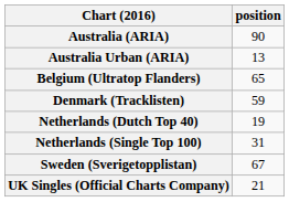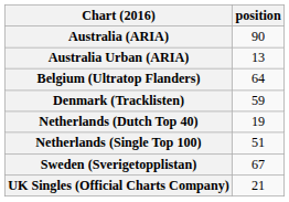 <table class="wikitable plainrowheaders sortable" style="text-align:center">
 <tr>
 <th scope="col">Chart (2016)</th>
 <th scope="col">position</th>
 </tr>
 <tr>
 <th scope="row">Australia (ARIA)</th>
 <td>90</td>
 </tr>
 <tr>
 <th scope="row">Australia Urban (ARIA)</th>
 <td>13</td>
 </tr>
 <tr>
 <th scope="row">Belgium (Ultratop Flanders)</th>
-<td>65</td>
+<td>64</td>
 </tr>
 <tr>
 <th scope="row">Denmark (Tracklisten)</th>
 <td>59</td>
 </tr>
 <tr>
 <th scope="row">Netherlands (Dutch Top 40)</th>
 <td>19</td>
 </tr>
 <tr>
 <th scope="row">Netherlands (Single Top 100)</th>
-<td>31</td>
+<td>51</td>
 </tr>
 <tr>
 <th scope="row">Sweden (Sverigetopplistan)</th>
 <td>67</td>
 </tr>
 <tr>
 <th scope="row">UK Singles (Official Charts Company)</th>
 <td>21</td>
 </tr>
 </table>
